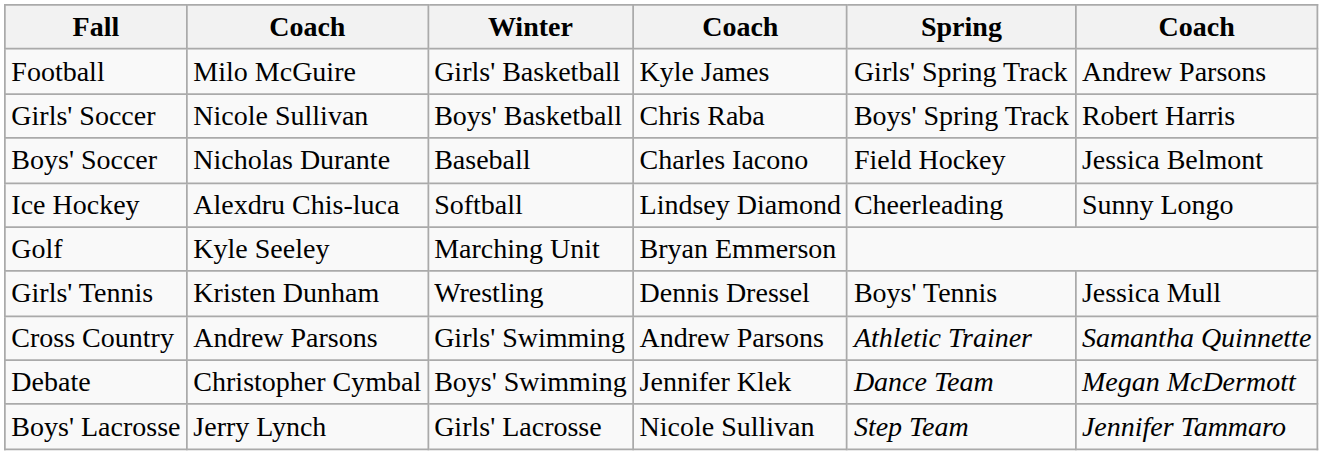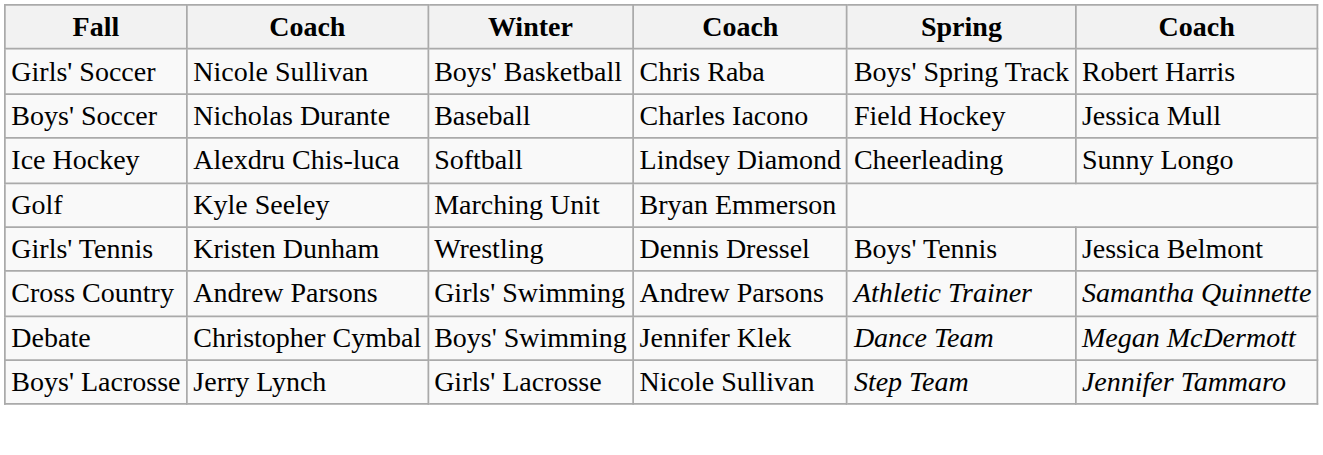 <table class="wikitable" border="1">
 <tr>
 <th>Fall</th>
 <th>Coach</th>
 <th>Winter</th>
 <th>Coach</th>
 <th>Spring</th>
 <th>Coach</th>
-</tr>
-<tr>
-<td>Football</td>
-<td>Milo McGuire</td>
-<td>Girls' Basketball</td>
-<td>Kyle James</td>
-<td>Girls' Spring Track</td>
-<td>Andrew Parsons</td>
 </tr>
 <tr>
 <td>Girls' Soccer</td>
 <td>Nicole Sullivan</td>
 <td>Boys' Basketball</td>
 <td>Chris Raba</td>
 <td>Boys' Spring Track</td>
 <td>Robert Harris</td>
 </tr>
 <tr>
 <td>Boys' Soccer</td>
 <td>Nicholas Durante</td>
 <td>Baseball</td>
 <td>Charles Iacono</td>
 <td>Field Hockey</td>
-<td>Jessica Belmont</td>
+<td>Jessica Mull</td>
 </tr>
 <tr>
 <td>Ice Hockey</td>
 <td>Alexdru Chis-luca</td>
 <td>Softball</td>
 <td>Lindsey Diamond</td>
 <td>Cheerleading</td>
 <td>Sunny Longo</td>
 </tr>
 <tr>
 <td>Golf</td>
 <td>Kyle Seeley</td>
 <td>Marching Unit</td>
 <td>Bryan Emmerson</td>
 </tr>
 <tr>
 <td>Girls' Tennis</td>
 <td>Kristen Dunham</td>
 <td>Wrestling</td>
 <td>Dennis Dressel</td>
 <td>Boys' Tennis</td>
-<td>Jessica Mull</td>
+<td>Jessica Belmont</td>
 </tr>
 <tr>
 <td>Cross Country</td>
 <td>Andrew Parsons</td>
 <td>Girls' Swimming</td>
 <td>Andrew Parsons</td>
 <td><em>Athletic Trainer</em></td>
 <td><em>Samantha Quinnette</em></td>
 </tr>
 <tr>
 <td>Debate</td>
 <td>Christopher Cymbal</td>
 <td>Boys' Swimming</td>
 <td>Jennifer Klek</td>
 <td><em>Dance Team</em></td>
 <td><em>Megan McDermott</em></td>
 </tr>
 <tr>
 <td>Boys' Lacrosse</td>
 <td>Jerry Lynch</td>
 <td>Girls' Lacrosse</td>
 <td>Nicole Sullivan</td>
 <td><em>Step Team</em></td>
 <td><em>Jennifer Tammaro</em></td>
 </tr>
 </table>
